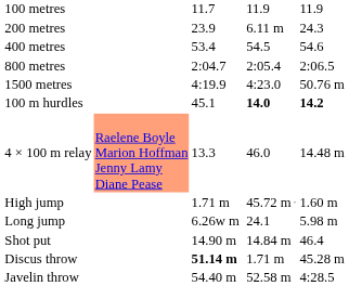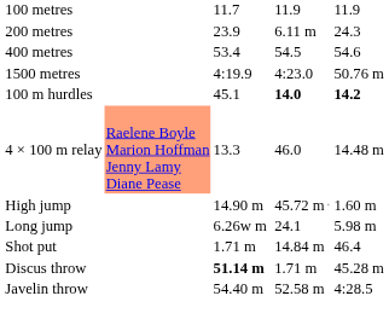 <table>
 <tr>
 <td>100 metres</td>
 <td></td>
 <td>11.7</td>
 <td></td>
 <td>11.9</td>
 <td></td>
 <td>11.9</td>
 </tr>
 <tr>
 <td>200 metres</td>
 <td></td>
 <td>23.9</td>
 <td></td>
 <td>6.11 m</td>
 <td></td>
 <td>24.3</td>
 </tr>
 <tr>
 <td>400 metres</td>
 <td></td>
 <td>53.4</td>
 <td></td>
 <td>54.5</td>
 <td></td>
 <td>54.6</td>
-</tr>
-<tr>
-<td>800 metres</td>
-<td></td>
-<td>2:04.7</td>
-<td></td>
-<td>2:05.4</td>
-<td></td>
-<td>2:06.5</td>
 </tr>
 <tr>
 <td>1500 metres</td>
 <td></td>
 <td>4:19.9</td>
 <td></td>
 <td>4:23.0</td>
 <td></td>
 <td>50.76 m</td>
 </tr>
 <tr>
 <td>100 m hurdles</td>
 <td></td>
 <td>45.1</td>
 <td></td>
 <td><strong>14.0</strong></td>
 <td></td>
 <td><strong>14.2</strong></td>
 </tr>
 <tr>
 <td>4 × 100 m relay</td>
 <td style="background: lightsalmon;"><br><a href='#'>Raelene Boyle</a><br><a href='#'>Marion Hoffman</a><br><a href='#'>Jenny Lamy</a><br><a href='#'>Diane Pease</a></td>
 <td>13.3</td>
 <td></td>
 <td>46.0</td>
 <td></td>
 <td>14.48 m</td>
 </tr>
 <tr>
 <td>High jump</td>
 <td></td>
-<td>1.71 m</td>
+<td>14.90 m</td>
 <td></td>
 <td>45.72 m</td>
 <td><hr></td>
 <td>1.60 m</td>
 </tr>
 <tr>
 <td>Long jump</td>
 <td></td>
 <td>6.26w m</td>
 <td></td>
 <td>24.1</td>
 <td></td>
 <td>5.98 m</td>
 </tr>
 <tr>
 <td>Shot put</td>
 <td></td>
-<td>14.90 m</td>
+<td>1.71 m</td>
 <td></td>
 <td>14.84 m</td>
 <td></td>
 <td>46.4</td>
 </tr>
 <tr>
 <td>Discus throw</td>
 <td></td>
 <td><strong>51.14 m</strong></td>
 <td></td>
 <td>1.71 m</td>
 <td></td>
 <td>45.28 m</td>
 </tr>
 <tr>
 <td>Javelin throw</td>
 <td></td>
 <td>54.40 m</td>
 <td></td>
 <td>52.58 m</td>
 <td></td>
 <td>4:28.5</td>
 </tr>
 </table>
